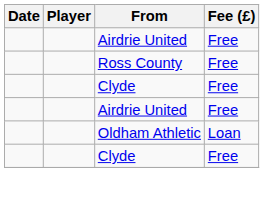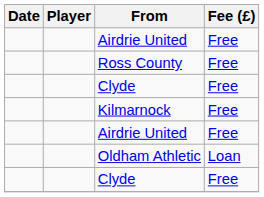 <table class="wikitable sortable" style="font-size:95%">
 <tr>
 <th>Date</th>
 <th>Player</th>
 <th>From</th>
 <th>Fee (£)</th>
 </tr>
 <tr>
 <td></td>
 <td> </td>
 <td><a href='#'>Airdrie United</a></td>
 <td><a href='#'>Free</a></td>
 </tr>
 <tr>
 <td></td>
 <td> </td>
 <td><a href='#'>Ross County</a></td>
 <td><a href='#'>Free</a></td>
 </tr>
 <tr>
 <td></td>
 <td> </td>
 <td><a href='#'>Clyde</a></td>
 <td><a href='#'>Free</a></td>
 </tr>
 <tr>
 <td></td>
 <td> </td>
+<td><a href='#'>Kilmarnock</a></td>
+<td><a href='#'>Free</a></td>
+</tr>
+<tr>
+<td></td>
+<td> </td>
 <td><a href='#'>Airdrie United</a></td>
 <td><a href='#'>Free</a></td>
 </tr>
 <tr>
 <td></td>
 <td> </td>
 <td><a href='#'>Oldham Athletic</a></td>
 <td><a href='#'>Loan</a></td>
 </tr>
 <tr>
 <td></td>
 <td> </td>
 <td><a href='#'>Clyde</a></td>
 <td><a href='#'>Free</a></td>
 </tr>
 <tr>
 </tr>
 </table>
